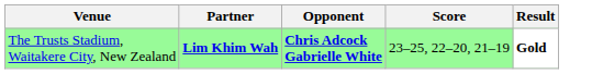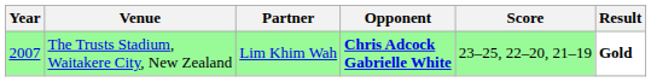 <table class="sortable wikitable" style="font-size: 90%;">
 <tr>
+<th>Year</th>
 <th>Venue</th>
 <th>Partner</th>
 <th>Opponent</th>
 <th>Score</th>
 <th>Result</th>
 </tr>
 <tr style="background:#98FB98">
+<td align="center"><a href='#'>2007</a></td>
 <td align="left"><a href='#'>The Trusts Stadium</a>,<br><a href='#'>Waitakere City</a>, New Zealand</td>
-<td align="left"><strong> <a href='#'>Lim Khim Wah</a></strong></td>
+<td align="left"> <a href='#'>Lim Khim Wah</a></td>
 <td align="left"><strong> <a href='#'>Chris Adcock</a><br> <a href='#'>Gabrielle White</a></strong></td>
 <td align="left">23–25, 22–20, 21–19</td>
 <td style="text-align:left; background:white"> <strong>Gold</strong></td>
 </tr>
 </table>
